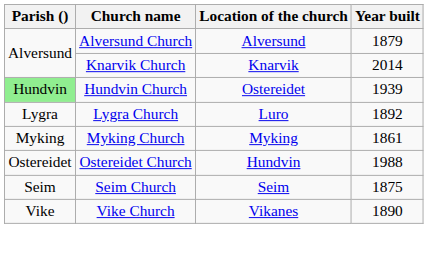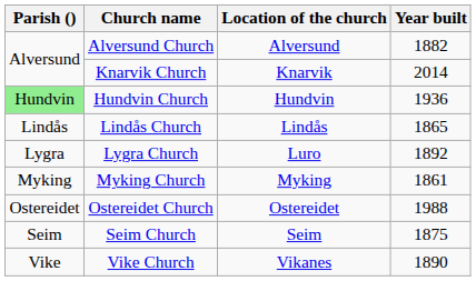 <table class="wikitable" style="text-align:center">
 <tr>
 <th>Parish ()</th>
 <th>Church name</th>
 <th>Location of the church</th>
 <th>Year built</th>
 </tr>
 <tr>
 <td rowspan="2">Alversund</td>
 <td><a href='#'>Alversund Church</a></td>
 <td><a href='#'>Alversund</a></td>
-<td>1879</td>
+<td>1882</td>
 </tr>
 <tr>
 <td><a href='#'>Knarvik Church</a></td>
 <td><a href='#'>Knarvik</a></td>
 <td>2014</td>
 </tr>
 <tr>
 <td rowspan="1" style="background: lightgreen;">Hundvin</td>
 <td><a href='#'>Hundvin Church</a></td>
-<td><a href='#'>Ostereidet</a></td>
-<td>1939</td>
+<td><a href='#'>Hundvin</a></td>
+<td>1936</td>
+</tr>
+<tr>
+<td rowspan="1">Lindås</td>
+<td><a href='#'>Lindås Church</a></td>
+<td><a href='#'>Lindås</a></td>
+<td>1865</td>
 </tr>
 <tr>
 <td rowspan="1">Lygra</td>
 <td><a href='#'>Lygra Church</a></td>
 <td><a href='#'>Luro</a></td>
 <td>1892</td>
 </tr>
 <tr>
 <td rowspan="1">Myking</td>
 <td><a href='#'>Myking Church</a></td>
 <td><a href='#'>Myking</a></td>
 <td>1861</td>
 </tr>
 <tr>
 <td rowspan="1">Ostereidet</td>
 <td><a href='#'>Ostereidet Church</a></td>
-<td><a href='#'>Hundvin</a></td>
+<td><a href='#'>Ostereidet</a></td>
 <td>1988</td>
 </tr>
 <tr>
 <td rowspan="1">Seim</td>
 <td><a href='#'>Seim Church</a></td>
 <td><a href='#'>Seim</a></td>
 <td>1875</td>
 </tr>
 <tr>
 <td rowspan="1">Vike</td>
 <td><a href='#'>Vike Church</a></td>
 <td><a href='#'>Vikanes</a></td>
 <td>1890</td>
 </tr>
 </table>
